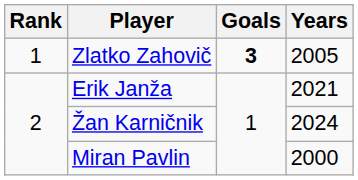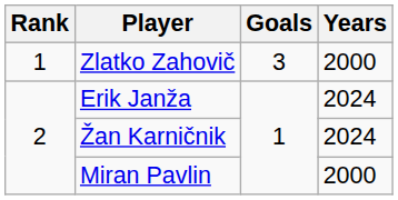 <table class="wikitable" style="text-align: left;">
 <tr>
 <th>Rank</th>
 <th>Player</th>
 <th>Goals</th>
 <th>Years</th>
 </tr>
 <tr>
 <td align=center>1</td>
 <td><a href='#'>Zlatko Zahovič</a></td>
-<td align=center><strong>3</strong></td>
-<td>2005</td>
+<td align=center>3</td>
+<td>2000</td>
 </tr>
 <tr>
 <td rowspan=3 align=center>2</td>
 <td><a href='#'>Erik Janža</a></td>
 <td rowspan=3 align=center>1</td>
-<td>2021</td>
+<td>2024</td>
 </tr>
 <tr>
 <td><a href='#'>Žan Karničnik</a></td>
 <td>2024</td>
 </tr>
 <tr>
 <td><a href='#'>Miran Pavlin</a></td>
 <td>2000</td>
 </tr>
 </table>
